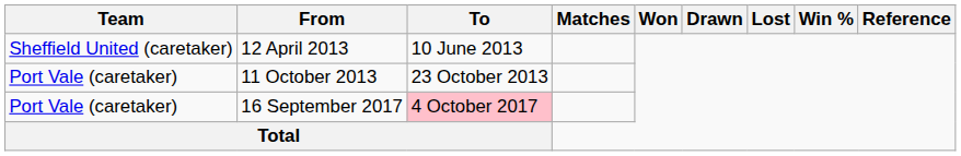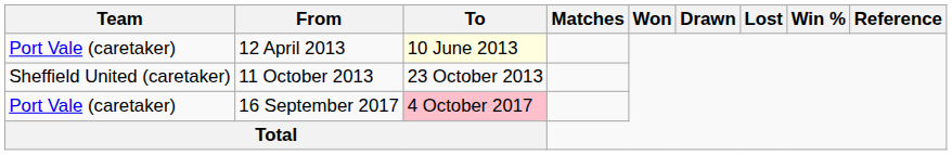 <table class="wikitable" style="text-align: center">
 <tr>
 <th>Team</th>
 <th>From</th>
 <th class="unsortable">To</th>
 <th>Matches</th>
 <th>Won</th>
 <th>Drawn</th>
 <th>Lost</th>
 <th>Win %</th>
 <th>Reference</th>
 </tr>
 <tr>
-<td align=left><a href='#'>Sheffield United</a> (caretaker)</td>
+<td align=left><a href='#'>Port Vale</a> (caretaker)</td>
 <td align=left>12 April 2013</td>
-<td align=left>10 June 2013<br></td>
+<td align=left style="background: lightyellow;">10 June 2013<br></td>
 <td></td>
 </tr>
 <tr>
-<td align=left><a href='#'>Port Vale</a> (caretaker)</td>
+<td align=left>Sheffield United (caretaker)</td>
 <td align=left>11 October 2013</td>
 <td align=left>23 October 2013<br></td>
 <td></td>
 </tr>
 <tr>
 <td align=left><a href='#'>Port Vale</a> (caretaker)</td>
 <td align=left>16 September 2017</td>
 <td align=left style="background: pink;">4 October 2017<br></td>
 <td></td>
 </tr>
 <tr>
 <th colspan=3>Total<br></th>
 </tr>
 </table>
